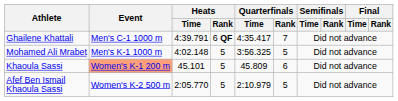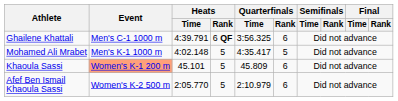 <table class=wikitable style="font-size:90%">
 <tr>
 <th rowspan="2">Athlete</th>
 <th rowspan="2">Event</th>
 <th colspan=2>Heats</th>
 <th colspan=2>Quarterfinals</th>
 <th colspan=2>Semifinals</th>
 <th colspan=2>Final</th>
 </tr>
 <tr style="font-size:95%">
 <th>Time</th>
 <th>Rank</th>
 <th>Time</th>
 <th>Rank</th>
 <th>Time</th>
 <th>Rank</th>
 <th>Time</th>
 <th>Rank</th>
 </tr>
 <tr align=center>
 <td align=left><a href='#'>Ghailene Khattali</a></td>
 <td align=left><a href='#'>Men's C-1 1000 m</a></td>
 <td>4:39.791</td>
 <td>6 <strong>QF</strong></td>
-<td>4:35.417</td>
-<td>7</td>
+<td>3:56.325</td>
+<td>6</td>
 <td colspan=4>Did not advance</td>
 </tr>
 <tr align=center>
 <td align=left><a href='#'>Mohamed Ali Mrabet</a></td>
 <td align=left><a href='#'>Men's K-1 1000 m</a></td>
 <td>4:02.148</td>
 <td>5</td>
-<td>3:56.325</td>
+<td>4:35.417</td>
 <td>5</td>
 <td colspan="4">Did not advance</td>
 </tr>
 <tr align=center>
 <td align=left><a href='#'>Khaoula Sassi</a></td>
 <td align=left style="background: lightsalmon;"><a href='#'>Women's K-1 200 m</a></td>
 <td>45.101</td>
 <td>5</td>
 <td>45.809</td>
 <td>6</td>
 <td colspan="4">Did not advance</td>
 </tr>
 <tr align=center>
 <td align=left><a href='#'>Afef Ben Ismail</a><br><a href='#'>Khaoula Sassi</a></td>
 <td align=left><a href='#'>Women's K-2 500 m</a></td>
 <td>2:05.770</td>
 <td>5</td>
 <td>2:10.979</td>
-<td>5</td>
+<td>6</td>
 <td colspan="4">Did not advance</td>
 </tr>
 </table>
